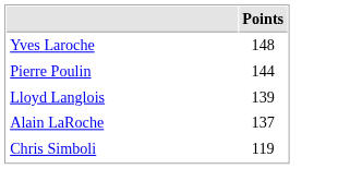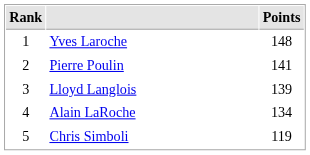 <table cellspacing="1" cellpadding="3" style="border:1px solid #AAAAAA;font-size:86%">
 <tr bgcolor="#E4E4E4">
+<th style="border-bottom:1px solid #AAAAAA" width=10>Rank</th>
 <th style="border-bottom:1px solid #AAAAAA" width=200></th>
 <th style="border-bottom:1px solid #AAAAAA" width=20>Points</th>
 </tr>
 <tr>
+<td align="center">1</td>
 <td> <a href='#'>Yves Laroche</a></td>
 <td align=center>148</td>
 </tr>
 <tr>
+<td align="center">2</td>
 <td> <a href='#'>Pierre Poulin</a></td>
-<td align=center>144</td>
+<td align=center>141</td>
 </tr>
 <tr>
+<td align="center">3</td>
 <td> <a href='#'>Lloyd Langlois</a></td>
 <td align=center>139</td>
 </tr>
 <tr>
+<td align="center">4</td>
 <td> <a href='#'>Alain LaRoche</a></td>
-<td align=center>137</td>
+<td align=center>134</td>
 </tr>
 <tr>
+<td align="center">5</td>
 <td> <a href='#'>Chris Simboli</a></td>
 <td align=center>119</td>
 </tr>
 </table>
